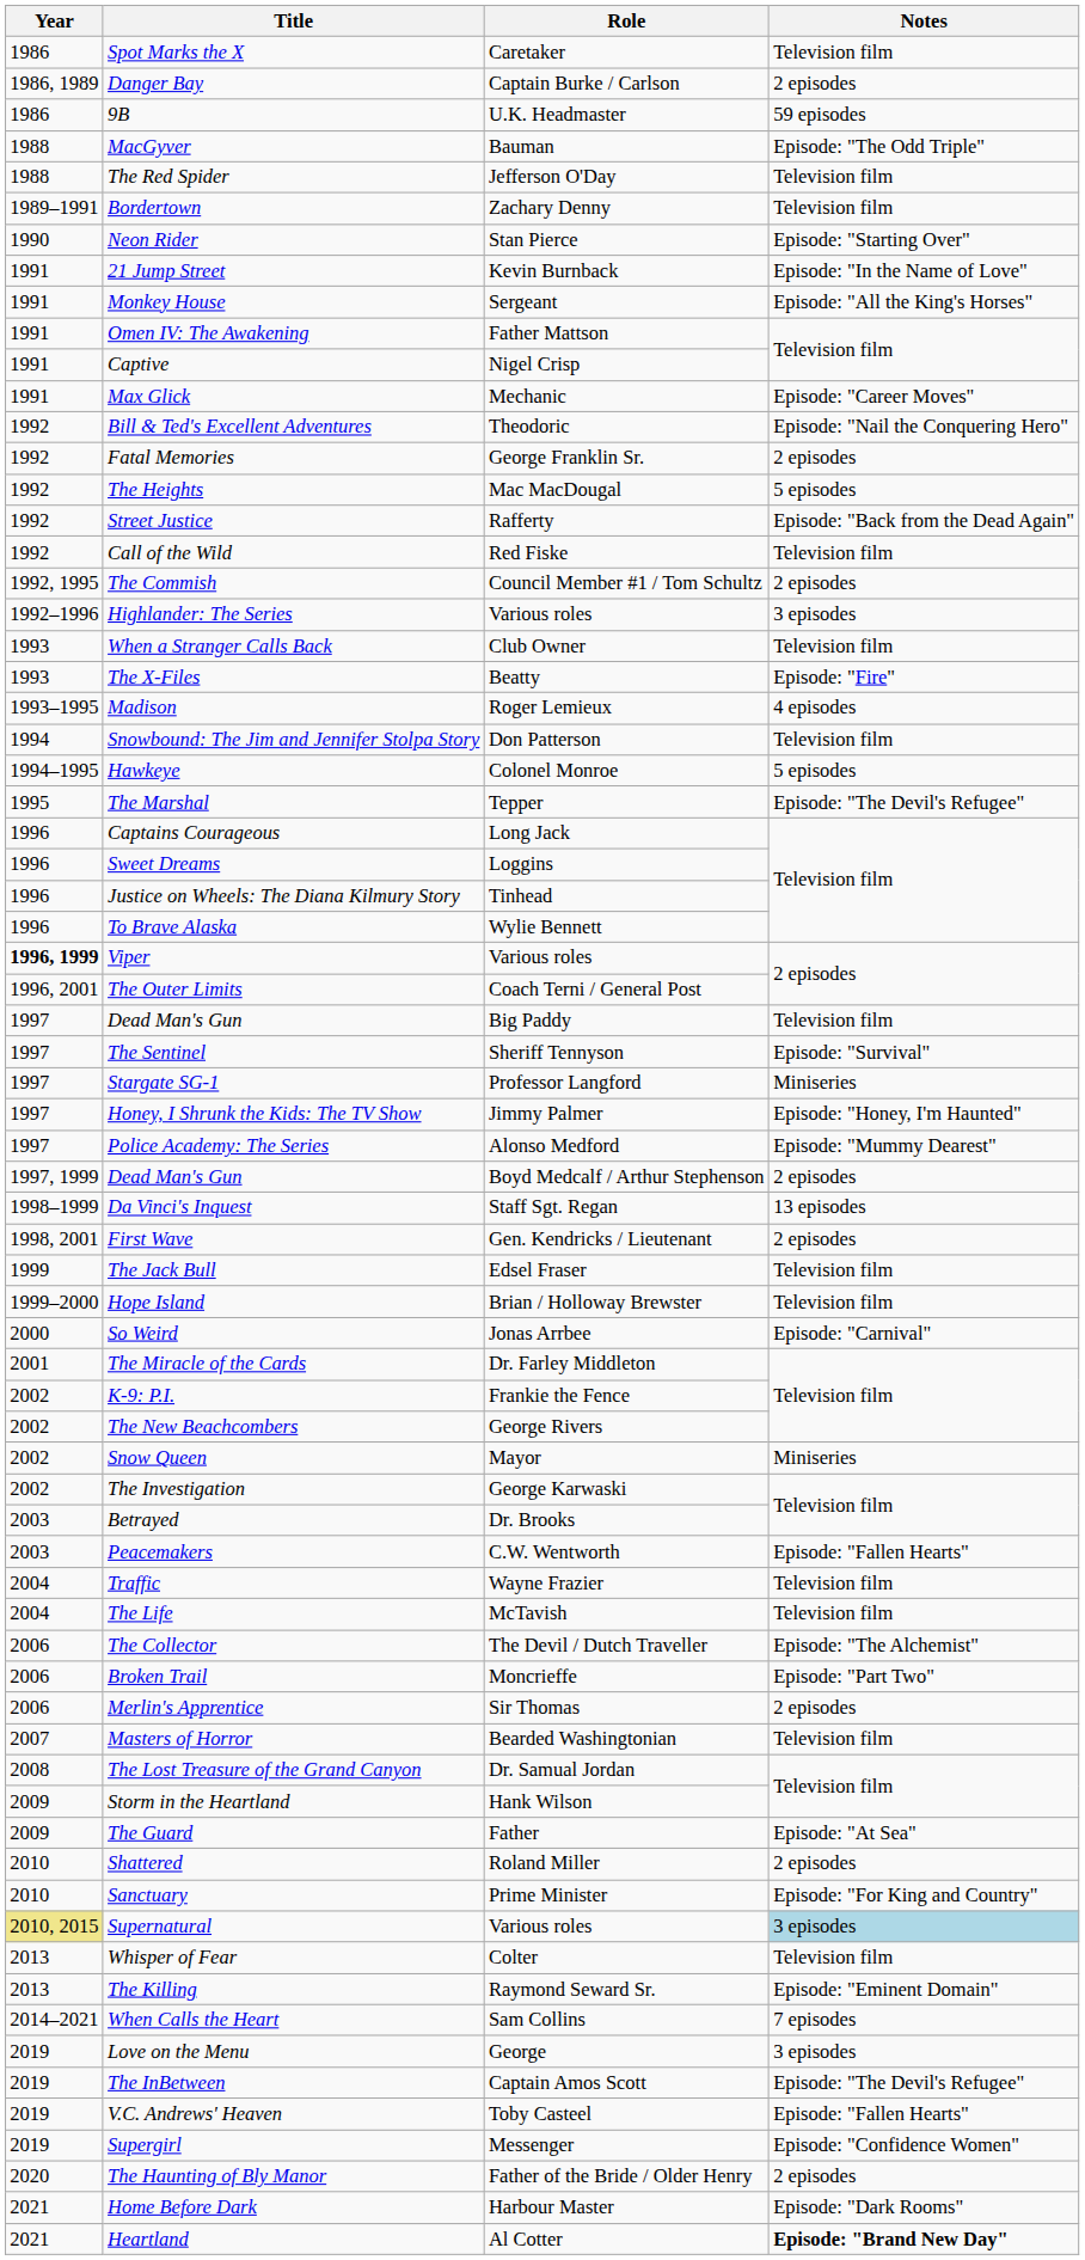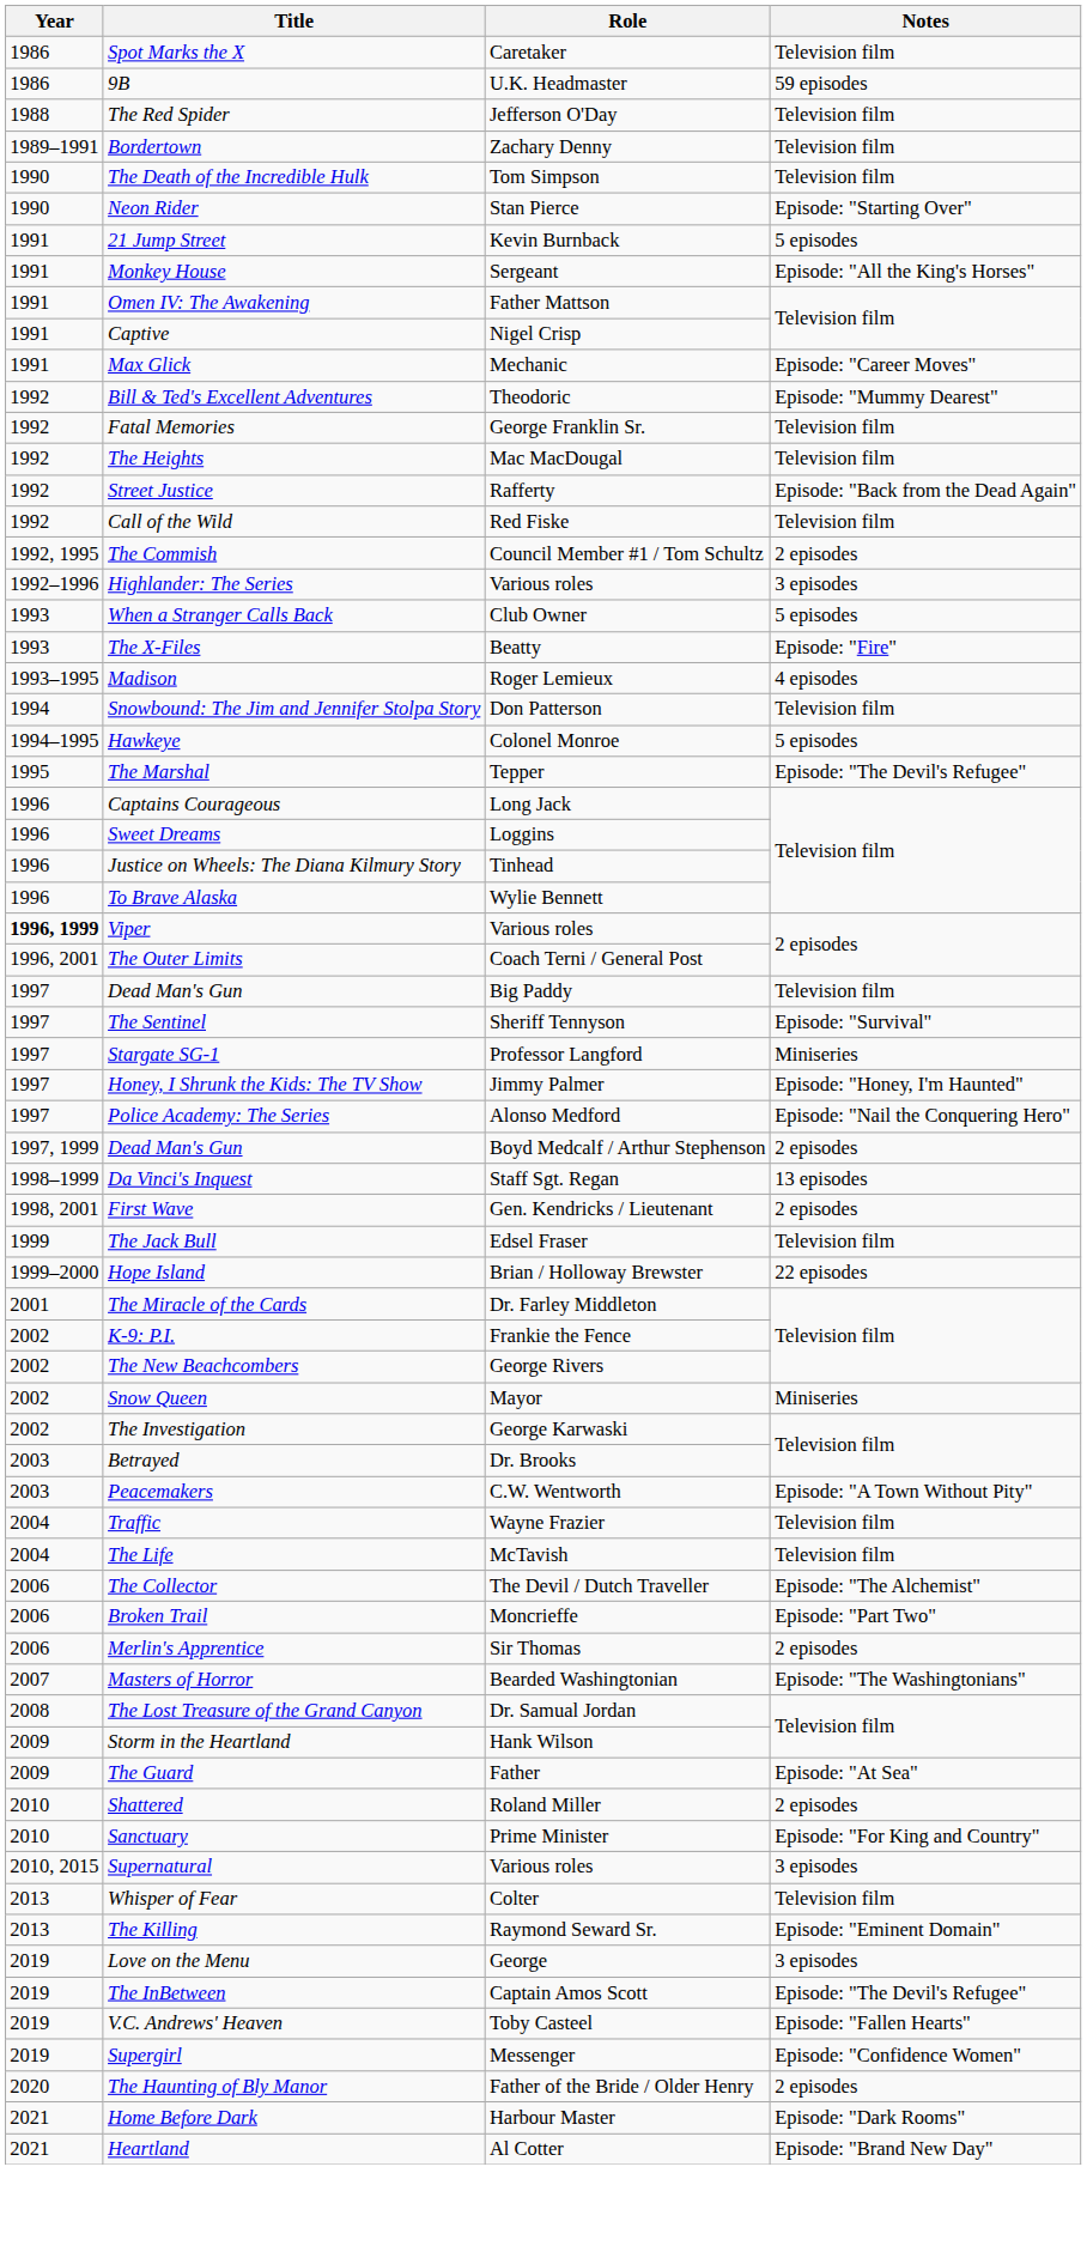 <table class="wikitable sortable">
 <tr>
 <th>Year</th>
 <th>Title</th>
 <th>Role</th>
 <th class="unsortable">Notes</th>
 </tr>
 <tr>
 <td>1986</td>
 <td><em><a href='#'>Spot Marks the X</a></em></td>
 <td>Caretaker</td>
 <td>Television film</td>
 </tr>
 <tr>
-<td>1986, 1989</td>
-<td><em><a href='#'>Danger Bay</a></em></td>
-<td>Captain Burke / Carlson</td>
-<td>2 episodes</td>
-</tr>
-<tr>
 <td>1986</td>
 <td><em>9B</em></td>
 <td>U.K. Headmaster</td>
 <td>59 episodes</td>
-</tr>
-<tr>
-<td>1988</td>
-<td><a href='#'><em>MacGyver</em></a></td>
-<td>Bauman</td>
-<td>Episode: "The Odd Triple"</td>
 </tr>
 <tr>
 <td>1988</td>
 <td data-sort-value="Red Spider, The"><em>The Red Spider</em></td>
 <td>Jefferson O'Day</td>
 <td>Television film</td>
 </tr>
 <tr>
 <td>1989–1991</td>
 <td><a href='#'><em>Bordertown</em></a></td>
 <td>Zachary Denny</td>
 <td>Television film</td>
 </tr>
 <tr>
 <td>1990</td>
+<td data-sort-value="Death of the Incredible Hulk, The"><em><a href='#'>The Death of the Incredible Hulk</a></em></td>
+<td>Tom Simpson</td>
+<td>Television film</td>
+</tr>
+<tr>
+<td>1990</td>
 <td><em><a href='#'>Neon Rider</a></em></td>
 <td>Stan Pierce</td>
 <td>Episode: "Starting Over"</td>
 </tr>
 <tr>
 <td>1991</td>
 <td><em><a href='#'>21 Jump Street</a></em></td>
 <td>Kevin Burnback</td>
-<td>Episode: "In the Name of Love"</td>
+<td>5 episodes</td>
 </tr>
 <tr>
 <td>1991</td>
 <td><em><a href='#'>Monkey House</a></em></td>
 <td>Sergeant</td>
 <td>Episode: "All the King's Horses"</td>
 </tr>
 <tr>
 <td>1991</td>
 <td><em><a href='#'>Omen IV: The Awakening</a></em></td>
 <td>Father Mattson</td>
 <td rowspan="2">Television film</td>
 </tr>
 <tr>
 <td>1991</td>
 <td><em>Captive</em></td>
 <td>Nigel Crisp</td>
 </tr>
 <tr>
 <td>1991</td>
 <td><em><a href='#'>Max Glick</a></em></td>
 <td>Mechanic</td>
 <td>Episode: "Career Moves"</td>
 </tr>
 <tr>
 <td>1992</td>
 <td><a href='#'><em>Bill & Ted's Excellent Adventures</em></a></td>
 <td>Theodoric</td>
-<td>Episode: "Nail the Conquering Hero"</td>
+<td>Episode: "Mummy Dearest"</td>
 </tr>
 <tr>
 <td>1992</td>
 <td><em>Fatal Memories</em></td>
 <td>George Franklin Sr.</td>
-<td>2 episodes</td>
+<td>Television film</td>
 </tr>
 <tr>
 <td>1992</td>
 <td data-sort-value="Heights, The"><a href='#'><em>The Heights</em></a></td>
 <td>Mac MacDougal</td>
-<td>5 episodes</td>
+<td>Television film</td>
 </tr>
 <tr>
 <td>1992</td>
 <td><em><a href='#'>Street Justice</a></em></td>
 <td>Rafferty</td>
 <td>Episode: "Back from the Dead Again"</td>
 </tr>
 <tr>
 <td>1992</td>
 <td><em>Call of the Wild</em></td>
 <td>Red Fiske</td>
 <td>Television film</td>
 </tr>
 <tr>
 <td>1992, 1995</td>
 <td data-sort-value="Commish, The"><em><a href='#'>The Commish</a></em></td>
 <td>Council Member #1 / Tom Schultz</td>
 <td>2 episodes</td>
 </tr>
 <tr>
 <td>1992–1996</td>
 <td><em><a href='#'>Highlander: The Series</a></em></td>
 <td>Various roles</td>
 <td>3 episodes</td>
 </tr>
 <tr>
 <td>1993</td>
 <td><em><a href='#'>When a Stranger Calls Back</a></em></td>
 <td>Club Owner</td>
-<td>Television film</td>
+<td>5 episodes</td>
 </tr>
 <tr>
 <td>1993</td>
 <td data-sort-value="X-Files, The"><em><a href='#'>The X-Files</a></em></td>
 <td>Beatty</td>
 <td>Episode: "<a href='#'>Fire</a>"</td>
 </tr>
 <tr>
 <td>1993–1995</td>
 <td><a href='#'><em>Madison</em></a></td>
 <td>Roger Lemieux</td>
 <td>4 episodes</td>
 </tr>
 <tr>
 <td>1994</td>
 <td><em><a href='#'>Snowbound: The Jim and Jennifer Stolpa Story</a></em></td>
 <td>Don Patterson</td>
 <td>Television film</td>
 </tr>
 <tr>
 <td>1994–1995</td>
 <td><a href='#'><em>Hawkeye</em></a></td>
 <td>Colonel Monroe</td>
 <td>5 episodes</td>
 </tr>
 <tr>
 <td>1995</td>
 <td data-sort-value="Marshal, The"><em><a href='#'>The Marshal</a></em></td>
 <td>Tepper</td>
 <td>Episode: "The Devil's Refugee"</td>
 </tr>
 <tr>
 <td>1996</td>
 <td><em>Captains Courageous</em></td>
 <td>Long Jack</td>
 <td rowspan="4">Television film</td>
 </tr>
 <tr>
 <td>1996</td>
 <td><a href='#'><em>Sweet Dreams</em></a></td>
 <td>Loggins</td>
 </tr>
 <tr>
 <td>1996</td>
 <td><em>Justice on Wheels: The Diana Kilmury Story</em></td>
 <td>Tinhead</td>
 </tr>
 <tr>
 <td>1996</td>
 <td><em><a href='#'>To Brave Alaska</a></em></td>
 <td>Wylie Bennett</td>
 </tr>
 <tr>
 <td><strong>1996, 1999</strong></td>
 <td><a href='#'><em>Viper</em></a></td>
 <td>Various roles</td>
 <td rowspan="2">2 episodes</td>
 </tr>
 <tr>
 <td>1996, 2001</td>
 <td data-sort-value="Outer Limits, The"><a href='#'><em>The Outer Limits</em></a></td>
 <td>Coach Terni / General Post</td>
 </tr>
 <tr>
 <td>1997</td>
 <td><em>Dead Man's Gun</em></td>
 <td>Big Paddy</td>
 <td>Television film</td>
 </tr>
 <tr>
 <td>1997</td>
 <td data-sort-value="Sentinel, The"><a href='#'><em>The Sentinel</em></a></td>
 <td>Sheriff Tennyson</td>
 <td>Episode: "Survival"</td>
 </tr>
 <tr>
 <td>1997</td>
 <td><em><a href='#'>Stargate SG-1</a></em></td>
 <td>Professor Langford</td>
 <td>Miniseries</td>
 </tr>
 <tr>
 <td>1997</td>
 <td><em><a href='#'>Honey, I Shrunk the Kids: The TV Show</a></em></td>
 <td>Jimmy Palmer</td>
 <td>Episode: "Honey, I'm Haunted"</td>
 </tr>
 <tr>
 <td>1997</td>
 <td><em><a href='#'>Police Academy: The Series</a></em></td>
 <td>Alonso Medford</td>
-<td>Episode: "Mummy Dearest"</td>
+<td>Episode: "Nail the Conquering Hero"</td>
 </tr>
 <tr>
 <td>1997, 1999</td>
 <td><em><a href='#'>Dead Man's Gun</a></em></td>
 <td>Boyd Medcalf / Arthur Stephenson</td>
 <td>2 episodes</td>
 </tr>
 <tr>
 <td>1998–1999</td>
 <td><em><a href='#'>Da Vinci's Inquest</a></em></td>
 <td>Staff Sgt. Regan</td>
 <td>13 episodes</td>
 </tr>
 <tr>
 <td>1998, 2001</td>
 <td><a href='#'><em>First Wave</em></a></td>
 <td>Gen. Kendricks / Lieutenant</td>
 <td>2 episodes</td>
 </tr>
 <tr>
 <td>1999</td>
 <td data-sort-value="Jack Bull, The"><em><a href='#'>The Jack Bull</a></em></td>
 <td>Edsel Fraser</td>
 <td>Television film</td>
 </tr>
 <tr>
 <td>1999–2000</td>
 <td><a href='#'><em>Hope Island</em></a></td>
 <td>Brian / Holloway Brewster</td>
-<td>Television film</td>
-</tr>
-<tr>
-<td>2000</td>
-<td><em><a href='#'>So Weird</a></em></td>
-<td>Jonas Arrbee</td>
-<td>Episode: "Carnival"</td>
+<td>22 episodes</td>
 </tr>
 <tr>
 <td>2001</td>
 <td data-sort-value="Miracle of the Cards, The"><em><a href='#'>The Miracle of the Cards</a></em></td>
 <td>Dr. Farley Middleton</td>
 <td rowspan="3">Television film</td>
 </tr>
 <tr>
 <td>2002</td>
 <td><em><a href='#'>K-9: P.I.</a></em></td>
 <td>Frankie the Fence</td>
 </tr>
 <tr>
 <td>2002</td>
 <td data-sort-value="New Beachcombers, The"><em><a href='#'>The New Beachcombers</a></em></td>
 <td>George Rivers</td>
 </tr>
 <tr>
 <td>2002</td>
 <td><a href='#'><em>Snow Queen</em></a></td>
 <td>Mayor</td>
 <td>Miniseries</td>
 </tr>
 <tr>
 <td>2002</td>
 <td data-sort-value="Investigation, The"><em>The Investigation</em></td>
 <td>George Karwaski</td>
 <td rowspan="2">Television film</td>
 </tr>
 <tr>
 <td>2003</td>
 <td><em>Betrayed</em></td>
 <td>Dr. Brooks</td>
 </tr>
 <tr>
 <td>2003</td>
 <td><a href='#'><em>Peacemakers</em></a></td>
 <td>C.W. Wentworth</td>
-<td>Episode: "Fallen Hearts"</td>
+<td>Episode: "A Town Without Pity"</td>
 </tr>
 <tr>
 <td>2004</td>
 <td><a href='#'><em>Traffic</em></a></td>
 <td>Wayne Frazier</td>
 <td>Television film</td>
 </tr>
 <tr>
 <td>2004</td>
 <td data-sort-value="Life, The"><a href='#'><em>The Life</em></a></td>
 <td>McTavish</td>
 <td>Television film</td>
 </tr>
 <tr>
 <td>2006</td>
 <td data-sort-value="Collector, The"><a href='#'><em>The Collector</em></a></td>
 <td>The Devil / Dutch Traveller</td>
 <td>Episode: "The Alchemist"</td>
 </tr>
 <tr>
 <td>2006</td>
 <td><em><a href='#'>Broken Trail</a></em></td>
 <td>Moncrieffe</td>
 <td>Episode: "Part Two"</td>
 </tr>
 <tr>
 <td>2006</td>
 <td><em><a href='#'>Merlin's Apprentice</a></em></td>
 <td>Sir Thomas</td>
 <td>2 episodes</td>
 </tr>
 <tr>
 <td>2007</td>
 <td><em><a href='#'>Masters of Horror</a></em></td>
 <td>Bearded Washingtonian</td>
-<td>Television film</td>
+<td>Episode: "The Washingtonians"</td>
 </tr>
 <tr>
 <td>2008</td>
 <td data-sort-value="Lost Treasure of the Grand Canyon, The"><em><a href='#'>The Lost Treasure of the Grand Canyon</a></em></td>
 <td>Dr. Samual Jordan</td>
 <td rowspan="2">Television film</td>
 </tr>
 <tr>
 <td>2009</td>
 <td><em>Storm in the Heartland</em></td>
 <td>Hank Wilson</td>
 </tr>
 <tr>
 <td>2009</td>
 <td data-sort-value="Guard, The"><a href='#'><em>The Guard</em></a></td>
 <td>Father</td>
 <td>Episode: "At Sea"</td>
 </tr>
 <tr>
 <td>2010</td>
 <td><a href='#'><em>Shattered</em></a></td>
 <td>Roland Miller</td>
 <td>2 episodes</td>
 </tr>
 <tr>
 <td>2010</td>
 <td><a href='#'><em>Sanctuary</em></a></td>
 <td>Prime Minister</td>
 <td>Episode: "For King and Country"</td>
 </tr>
 <tr>
-<td style="background: khaki;">2010, 2015</td>
+<td>2010, 2015</td>
 <td><a href='#'><em>Supernatural</em></a></td>
 <td>Various roles</td>
-<td style="background: lightblue;">3 episodes</td>
+<td>3 episodes</td>
 </tr>
 <tr>
 <td>2013</td>
 <td><em>Whisper of Fear</em></td>
 <td>Colter</td>
 <td>Television film</td>
 </tr>
 <tr>
 <td>2013</td>
 <td data-sort-value="Killing, The"><a href='#'><em>The Killing</em></a></td>
 <td>Raymond Seward Sr.</td>
 <td>Episode: "Eminent Domain"</td>
-</tr>
-<tr>
-<td>2014–2021</td>
-<td><em><a href='#'>When Calls the Heart</a></em></td>
-<td>Sam Collins</td>
-<td>7 episodes</td>
 </tr>
 <tr>
 <td>2019</td>
 <td><em>Love on the Menu</em></td>
 <td>George</td>
 <td>3 episodes</td>
 </tr>
 <tr>
 <td>2019</td>
 <td data-sort-value="InBetween, The"><em><a href='#'>The InBetween</a></em></td>
 <td>Captain Amos Scott</td>
 <td>Episode: "The Devil's Refugee"</td>
 </tr>
 <tr>
 <td>2019</td>
 <td><em>V.C. Andrews' Heaven</em></td>
 <td>Toby Casteel</td>
 <td>Episode: "Fallen Hearts"</td>
 </tr>
 <tr>
 <td>2019</td>
 <td><a href='#'><em>Supergirl</em></a></td>
 <td>Messenger</td>
 <td>Episode: "Confidence Women"</td>
 </tr>
 <tr>
 <td>2020</td>
 <td data-sort-value="Haunting of Bly Manor, The"><em><a href='#'>The Haunting of Bly Manor</a></em></td>
 <td>Father of the Bride / Older Henry</td>
 <td>2 episodes</td>
 </tr>
 <tr>
 <td>2021</td>
 <td><a href='#'><em>Home Before Dark</em></a></td>
 <td>Harbour Master</td>
 <td>Episode: "Dark Rooms"</td>
 </tr>
 <tr>
 <td>2021</td>
 <td><a href='#'><em>Heartland</em></a></td>
 <td>Al Cotter</td>
-<td><strong>Episode: "Brand New Day"</strong></td>
+<td>Episode: "Brand New Day"</td>
 </tr>
 </table>
